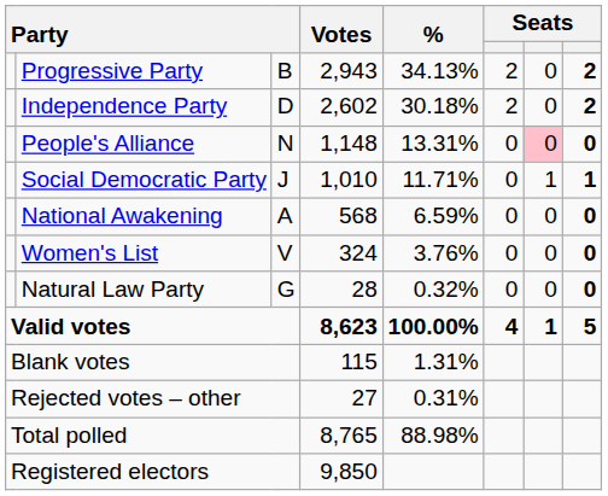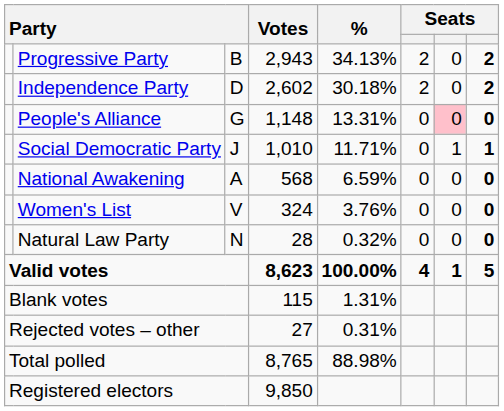 <table class="wikitable" border="1" style="text-align:right;">
 <tr>
 <th style="text-align:left;" valign=bottom rowspan=2 colspan=3>Party</th>
 <th align=center valign=bottom rowspan=2 width="50">Votes</th>
 <th align=center valign=bottom rowspan=2 width="50">%</th>
 <th colspan=3>Seats</th>
 </tr>
 <tr>
 <th align=center valign=bottom width="20"><small></small></th>
 <th align=center valign=bottom width="20"><small><a href='#'></a></small></th>
 <th align=center valign=bottom width="20"><small></small></th>
 </tr>
 <tr>
 <td></td>
 <td align=left><a href='#'>Progressive Party</a></td>
 <td align=left>B</td>
 <td>2,943</td>
 <td>34.13%</td>
 <td>2</td>
 <td>0</td>
 <td><strong>2</strong></td>
 </tr>
 <tr>
 <td></td>
 <td align=left><a href='#'>Independence Party</a></td>
 <td align=left>D</td>
 <td>2,602</td>
 <td>30.18%</td>
 <td>2</td>
 <td>0</td>
 <td><strong>2</strong></td>
 </tr>
 <tr>
 <td></td>
 <td align=left><a href='#'>People's Alliance</a></td>
-<td align=left>N</td>
+<td align=left>G</td>
 <td>1,148</td>
 <td>13.31%</td>
 <td>0</td>
 <td style="background: pink;">0</td>
 <td><strong>0</strong></td>
 </tr>
 <tr>
 <td></td>
 <td align=left><a href='#'>Social Democratic Party</a></td>
 <td align=left>J</td>
 <td>1,010</td>
 <td>11.71%</td>
 <td>0</td>
 <td>1</td>
 <td><strong>1</strong></td>
 </tr>
 <tr>
 <td></td>
 <td align=left><a href='#'>National Awakening</a></td>
 <td align=left>A</td>
 <td>568</td>
 <td>6.59%</td>
 <td>0</td>
 <td>0</td>
 <td><strong>0</strong></td>
 </tr>
 <tr>
 <td></td>
 <td align=left><a href='#'>Women's List</a></td>
 <td align=left>V</td>
 <td>324</td>
 <td>3.76%</td>
 <td>0</td>
 <td>0</td>
 <td><strong>0</strong></td>
 </tr>
 <tr>
 <td></td>
 <td align=left>Natural Law Party</td>
-<td align=left>G</td>
+<td align=left>N</td>
 <td>28</td>
 <td>0.32%</td>
 <td>0</td>
 <td>0</td>
 <td><strong>0</strong></td>
 </tr>
 <tr style="font-weight:bold">
 <td align=left colspan=3>Valid votes</td>
 <td>8,623</td>
 <td>100.00%</td>
 <td>4</td>
 <td>1</td>
 <td>5</td>
 </tr>
 <tr>
 <td align=left colspan=3>Blank votes</td>
 <td>115</td>
 <td>1.31%</td>
 <td></td>
 <td></td>
 <td></td>
 </tr>
 <tr>
 <td align=left colspan=3>Rejected votes – other</td>
 <td>27</td>
 <td>0.31%</td>
 <td></td>
 <td></td>
 <td></td>
 </tr>
 <tr>
 <td align=left colspan=3>Total polled</td>
 <td>8,765</td>
 <td>88.98%</td>
 <td></td>
 <td></td>
 <td></td>
 </tr>
 <tr>
 <td align=left colspan=3>Registered electors</td>
 <td>9,850</td>
 <td></td>
 <td></td>
 <td></td>
 <td></td>
 </tr>
 </table>
